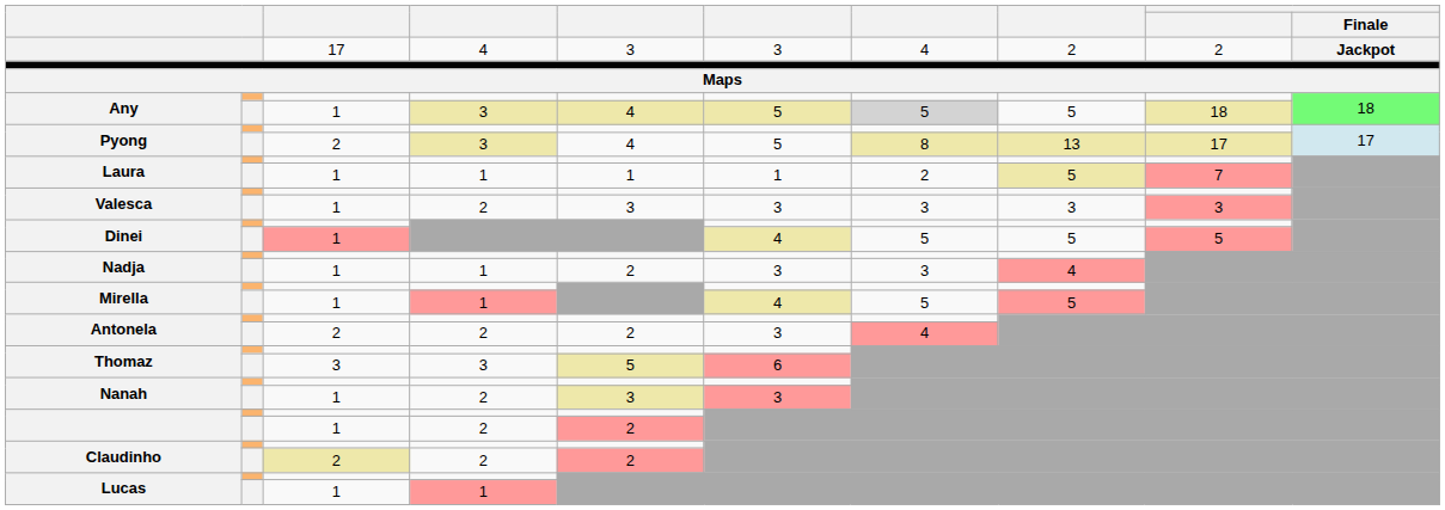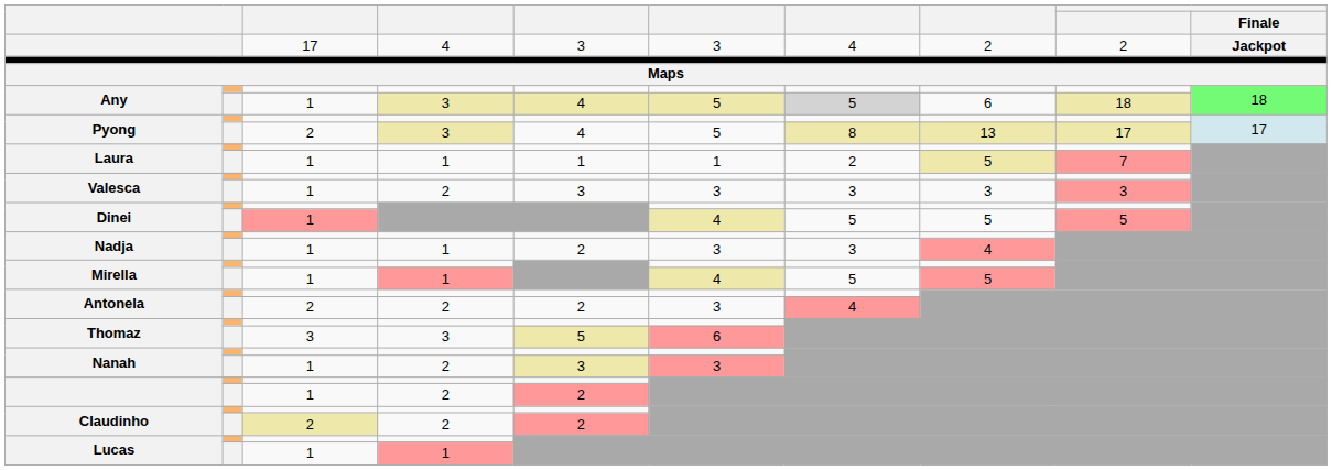 <table class="wikitable" style="text-align:center; font-size:85%; width:100%; line-height:15px">
 <tr>
 <th rowspan=2 colspan=2 style="width:10.5%"></th>
 <th rowspan=2 style="width:06.0%"></th>
 <th rowspan=2 style="width:06.0%"></th>
 <th rowspan=2 style="width:06.0%"></th>
 <th rowspan=2 style="width:06.0%"></th>
 <th rowspan=2 style="width:06.0%"></th>
 <th rowspan=2 style="width:06.0%"></th>
 <th colspan=2 style="width:06.0%"></th>
 </tr>
 <tr>
 <th style="width:06.0%"></th>
 <th style="width:06.0%">Finale</th>
 </tr>
 <tr>
 <th colspan=2></th>
 <td>17</td>
 <td>4</td>
 <td>3</td>
 <td>3</td>
 <td>4</td>
 <td>2</td>
 <td>2</td>
 <th>Jackpot</th>
 </tr>
 <tr>
 <td bgcolor=000000 colspan=10></td>
 </tr>
 <tr>
 <th colspan=10>Maps</th>
 </tr>
 <tr>
 <th rowspan=2>Any</th>
 <td bgcolor=FBB46E></td>
 <td></td>
 <td></td>
 <td></td>
 <td></td>
 <td></td>
 <td></td>
 <td></td>
 <td rowspan=2 bgcolor=73FB76>18</td>
 </tr>
 <tr>
 <th></th>
 <td>1</td>
 <td bgcolor=EEE8AA>3</td>
 <td bgcolor=EEE8AA>4</td>
 <td bgcolor=EEE8AA>5</td>
 <td style="background: lightgrey;">5</td>
-<td>5</td>
+<td>6</td>
 <td bgcolor=EEE8AA>18</td>
 </tr>
 <tr>
 <th rowspan=2>Pyong</th>
 <td bgcolor=FBB46E></td>
 <td></td>
 <td></td>
 <td></td>
 <td></td>
 <td></td>
 <td></td>
 <td></td>
 <td rowspan=2 bgcolor=D1E8EF>17</td>
 </tr>
 <tr>
 <th></th>
 <td>2</td>
 <td bgcolor=EEE8AA>3</td>
 <td>4</td>
 <td>5</td>
 <td bgcolor=EEE8AA>8</td>
 <td bgcolor=EEE8AA>13</td>
 <td bgcolor=EEE8AA>17</td>
 </tr>
 <tr>
 <th rowspan=2>Laura</th>
 <td bgcolor=FBB46E></td>
 <td></td>
 <td></td>
 <td></td>
 <td></td>
 <td></td>
 <td></td>
 <td></td>
 <td colspan=1 rowspan=2 bgcolor=A9A9A9></td>
 </tr>
 <tr>
 <th></th>
 <td>1</td>
 <td>1</td>
 <td>1</td>
 <td>1</td>
 <td>2</td>
 <td bgcolor=EEE8AA>5</td>
 <td bgcolor=FF9999>7</td>
 </tr>
 <tr>
 <th rowspan=2>Valesca</th>
 <td bgcolor=FBB46E></td>
 <td></td>
 <td></td>
 <td></td>
 <td></td>
 <td></td>
 <td></td>
 <td></td>
 <td colspan=1 rowspan=2 bgcolor=A9A9A9></td>
 </tr>
 <tr>
 <th></th>
 <td>1</td>
 <td>2</td>
 <td>3</td>
 <td>3</td>
 <td>3</td>
 <td>3</td>
 <td bgcolor=FF9999>3</td>
 </tr>
 <tr>
 <th rowspan=2>Dinei</th>
 <td bgcolor=FBB46E></td>
 <td></td>
 <td colspan=2 rowspan=2 bgcolor=A9A9A9></td>
 <td></td>
 <td></td>
 <td></td>
 <td></td>
 <td colspan=1 rowspan=2 bgcolor=A9A9A9></td>
 </tr>
 <tr>
 <th></th>
 <td bgcolor=FF9999>1</td>
 <td bgcolor=EEE8AA>4</td>
 <td>5</td>
 <td>5</td>
 <td bgcolor=FF9999>5</td>
 </tr>
 <tr>
 <th rowspan=2>Nadja</th>
 <td bgcolor=FBB46E></td>
 <td></td>
 <td></td>
 <td></td>
 <td></td>
 <td></td>
 <td></td>
 <td colspan=2 rowspan=2 bgcolor=A9A9A9></td>
 </tr>
 <tr>
 <th></th>
 <td>1</td>
 <td>1</td>
 <td>2</td>
 <td>3</td>
 <td>3</td>
 <td bgcolor=FF9999>4</td>
 </tr>
 <tr>
 <th rowspan=2>Mirella</th>
 <td bgcolor=FBB46E></td>
 <td></td>
 <td></td>
 <td colspan=1 rowspan=2 bgcolor=A9A9A9></td>
 <td></td>
 <td></td>
 <td></td>
 <td colspan=2 rowspan=2 bgcolor=A9A9A9></td>
 </tr>
 <tr>
 <th></th>
 <td>1</td>
 <td bgcolor=FF9999>1</td>
 <td bgcolor=EEE8AA>4</td>
 <td>5</td>
 <td bgcolor=FF9999>5</td>
 </tr>
 <tr>
 <th rowspan=2>Antonela</th>
 <td bgcolor=FBB46E></td>
 <td></td>
 <td></td>
 <td></td>
 <td></td>
 <td></td>
 <td colspan=3 rowspan=2 bgcolor=A9A9A9></td>
 </tr>
 <tr>
 <th></th>
 <td>2</td>
 <td>2</td>
 <td>2</td>
 <td>3</td>
 <td bgcolor=FF9999>4</td>
 </tr>
 <tr>
 <th rowspan=2>Thomaz</th>
 <td bgcolor=FBB46E></td>
 <td></td>
 <td></td>
 <td></td>
 <td></td>
 <td colspan=4 rowspan=2 bgcolor=A9A9A9></td>
 </tr>
 <tr>
 <th></th>
 <td>3</td>
 <td>3</td>
 <td bgcolor=EEE8AA>5</td>
 <td bgcolor=FF9999>6</td>
 </tr>
 <tr>
 <th rowspan=2>Nanah</th>
 <td bgcolor=FBB46E></td>
 <td></td>
 <td></td>
 <td></td>
 <td></td>
 <td colspan=4 rowspan=2 bgcolor=A9A9A9></td>
 </tr>
 <tr>
 <th></th>
 <td>1</td>
 <td>2</td>
 <td bgcolor=EEE8AA>3</td>
 <td bgcolor=FF9999>3</td>
 </tr>
 <tr>
 <th rowspan=2></th>
 <td bgcolor=FBB46E></td>
 <td></td>
 <td></td>
 <td></td>
 <td colspan=5 rowspan=2 bgcolor=A9A9A9></td>
 </tr>
 <tr>
 <th></th>
 <td>1</td>
 <td>2</td>
 <td bgcolor=FF9999>2</td>
 </tr>
 <tr>
 <th rowspan=2>Claudinho</th>
 <td bgcolor=FBB46E></td>
 <td></td>
 <td></td>
 <td></td>
 <td colspan=5 rowspan=2 bgcolor=A9A9A9></td>
 </tr>
 <tr>
 <th></th>
 <td bgcolor=EEE8AA>2</td>
 <td>2</td>
 <td bgcolor=FF9999>2</td>
 </tr>
 <tr>
 <th rowspan=2>Lucas</th>
 <td bgcolor=FBB46E></td>
 <td></td>
 <td></td>
 <td colspan=6 rowspan=2 bgcolor=A9A9A9></td>
 </tr>
 <tr>
 <th></th>
 <td>1</td>
 <td bgcolor=FF9999>1</td>
 </tr>
 </table>
